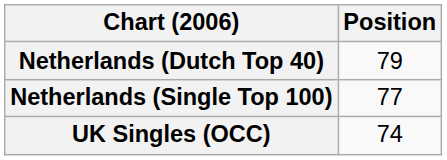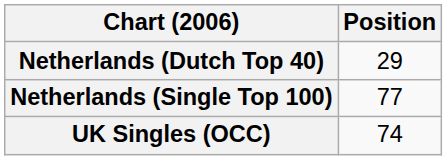 <table class="wikitable sortable plainrowheaders" style="text-align:center">
 <tr>
 <th>Chart (2006)</th>
 <th>Position</th>
 </tr>
 <tr>
 <th scope="row">Netherlands (Dutch Top 40)</th>
-<td>79</td>
+<td>29</td>
 </tr>
 <tr>
 <th scope="row">Netherlands (Single Top 100)</th>
 <td>77</td>
 </tr>
 <tr>
 <th scope="row">UK Singles (OCC)</th>
 <td>74</td>
 </tr>
 </table>
